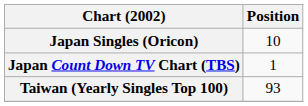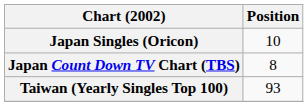 <table class="wikitable plainrowheaders">
 <tr>
 <th>Chart (2002)</th>
 <th>Position</th>
 </tr>
 <tr>
 <th scope="row">Japan Singles (Oricon)</th>
 <td style="text-align:center;">10</td>
 </tr>
 <tr>
 <th scope="row">Japan <em><a href='#'>Count Down TV</a></em> Chart (<a href='#'>TBS</a>)</th>
-<td style="text-align:center;">1</td>
+<td style="text-align:center;">8</td>
 </tr>
 <tr>
 <th scope="row">Taiwan (Yearly Singles Top 100)</th>
 <td style="text-align:center;">93</td>
 </tr>
 <tr>
 </tr>
 </table>
